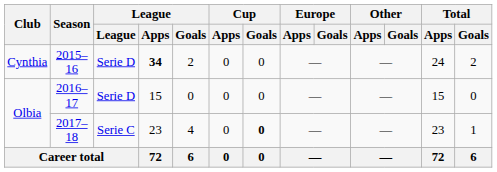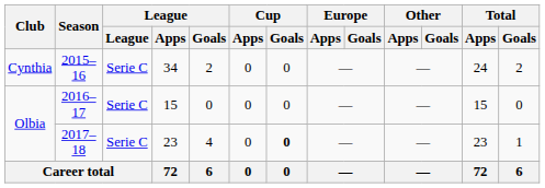 <table class="wikitable" style="text-align: center;">
 <tr>
 <th rowspan="2">Club</th>
 <th rowspan="2">Season</th>
 <th colspan="3">League</th>
 <th colspan="2">Cup</th>
 <th colspan="2">Europe</th>
 <th colspan="2">Other</th>
 <th colspan="2">Total</th>
 </tr>
 <tr>
 <th>League</th>
 <th>Apps</th>
 <th>Goals</th>
 <th>Apps</th>
 <th>Goals</th>
 <th>Apps</th>
 <th>Goals</th>
 <th>Apps</th>
 <th>Goals</th>
 <th>Apps</th>
 <th>Goals</th>
 </tr>
 <tr>
 <td><a href='#'>Cynthia</a></td>
 <td><a href='#'>2015–16</a></td>
-<td><a href='#'>Serie D</a></td>
-<td><strong>34</strong></td>
+<td><a href='#'>Serie C</a></td>
+<td>34</td>
 <td>2</td>
 <td>0</td>
 <td>0</td>
 <td colspan="2">—</td>
 <td colspan="2">—</td>
 <td>24</td>
 <td>2</td>
 </tr>
 <tr>
 <td rowspan="2"><a href='#'>Olbia</a></td>
 <td><a href='#'>2016–17</a></td>
-<td><a href='#'>Serie D</a></td>
+<td><a href='#'>Serie C</a></td>
 <td>15</td>
 <td>0</td>
 <td>0</td>
 <td>0</td>
 <td colspan="2">—</td>
 <td colspan="2">—</td>
 <td>15</td>
 <td>0</td>
 </tr>
 <tr>
 <td><a href='#'>2017–18</a></td>
 <td><a href='#'>Serie C</a></td>
 <td>23</td>
 <td>4</td>
 <td>0</td>
 <td><strong>0</strong></td>
 <td colspan="2">—</td>
 <td colspan="2">—</td>
 <td>23</td>
 <td>1</td>
 </tr>
 <tr>
 <th colspan="3">Career total</th>
 <th>72</th>
 <th>6</th>
 <th>0</th>
 <th>0</th>
 <th colspan="2">—</th>
 <th colspan="2">—</th>
 <th>72</th>
 <th>6</th>
 </tr>
 </table>
